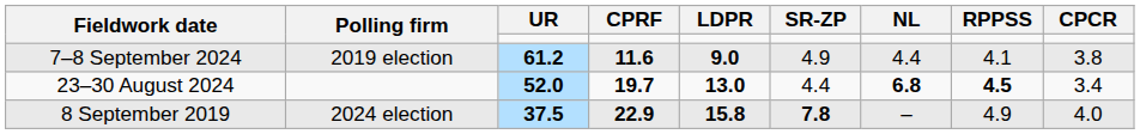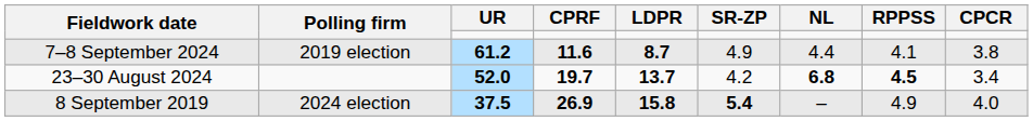 <table class=wikitable style="font-size:95%; line-height:14px; text-align:center">
 <tr>
 <th style=width:200px; rowspan=2>Fieldwork date</th>
 <th style=width:150px; rowspan=2>Polling firm</th>
 <th style="width:60px;">UR</th>
 <th style="width:60px;">CPRF</th>
 <th style="width:60px;">LDPR</th>
 <th style="width:60px;">SR-ZP</th>
 <th style="width:60px;">NL</th>
 <th style="width:60px;">RPPSS</th>
 <th style="width:60px;">CPCR</th>
 </tr>
 <tr>
 <td bgcolor=></td>
 <td bgcolor=></td>
 <td bgcolor=></td>
 <td bgcolor=></td>
 <td bgcolor=></td>
 <td bgcolor=></td>
 <td bgcolor=></td>
 </tr>
 <tr style="background:#E9E9E9;">
 <td>7–8 September 2024</td>
 <td>2019 election</td>
 <td style="background:#B3E0FF"><strong>61.2</strong></td>
 <td><strong>11.6</strong></td>
-<td><strong>9.0</strong></td>
+<td><strong>8.7</strong></td>
 <td>4.9</td>
 <td>4.4</td>
 <td>4.1</td>
 <td>3.8</td>
 </tr>
 <tr align=center>
 <td>23–30 August 2024</td>
 <td></td>
 <td style="background:#B3E0FF"><strong>52.0</strong></td>
 <td><strong>19.7</strong></td>
-<td><strong>13.0</strong></td>
-<td>4.4</td>
+<td><strong>13.7</strong></td>
+<td>4.2</td>
 <td><strong>6.8</strong></td>
 <td><strong>4.5</strong></td>
 <td>3.4</td>
 </tr>
 <tr style="background:#E9E9E9;">
 <td>8 September 2019</td>
 <td>2024 election</td>
 <td style="background:#B3E0FF"><strong>37.5</strong></td>
-<td><strong>22.9</strong></td>
+<td><strong>26.9</strong></td>
 <td><strong>15.8</strong></td>
-<td><strong>7.8</strong></td>
+<td><strong>5.4</strong></td>
 <td>–</td>
 <td>4.9</td>
 <td>4.0</td>
 </tr>
 </table>
